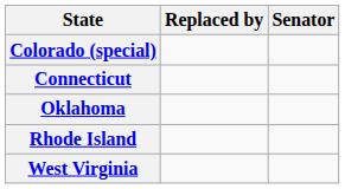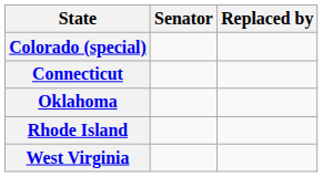 <table class="wikitable sortable plainrowheaders">
 <tr>
 <th scope="col">State</th>
+<th scope="col">Senator</th>
 <th scope="col">Replaced by</th>
-<th scope="col">Senator</th>
 </tr>
 <tr>
 <th><a href='#'>Colorado (special)</a></th>
 <td></td>
 <td></td>
 </tr>
 <tr>
 <th><a href='#'>Connecticut</a></th>
 <td></td>
 <td></td>
 </tr>
 <tr>
 <th><a href='#'>Oklahoma</a></th>
 <td></td>
 <td></td>
 </tr>
 <tr>
 <th><a href='#'>Rhode Island</a></th>
 <td></td>
 <td></td>
 </tr>
 <tr>
 <th><a href='#'>West Virginia</a></th>
 <td></td>
 <td></td>
 </tr>
 </table>
